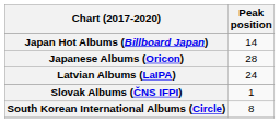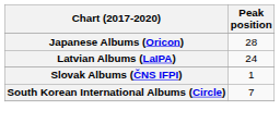 <table class="wikitable sortable plainrowheaders" style="text-align:center">
 <tr>
 <th scope="col">Chart (2017-2020)</th>
 <th scope="col">Peak<br> position</th>
 </tr>
 <tr>
 </tr>
 <tr>
 </tr>
 <tr>
 </tr>
 <tr>
 </tr>
 <tr>
 </tr>
 <tr>
 </tr>
 <tr>
 </tr>
 <tr>
 </tr>
 <tr>
 </tr>
 <tr>
 </tr>
 <tr>
 </tr>
 <tr>
 </tr>
 <tr>
 </tr>
 <tr>
 </tr>
 <tr>
 </tr>
 <tr>
-<th scope="row">Japan Hot Albums (<em><a href='#'>Billboard Japan</a></em>)</th>
-<td>14</td>
-</tr>
-<tr>
 <th scope="row">Japanese Albums (<a href='#'>Oricon</a>)</th>
 <td>28</td>
 </tr>
 <tr>
 <th scope="row">Latvian Albums (<a href='#'>LaIPA</a>)</th>
 <td>24</td>
 </tr>
 <tr>
 </tr>
 <tr>
 </tr>
 <tr>
 </tr>
 <tr>
 </tr>
 <tr>
 </tr>
 <tr>
 <th scope="row">Slovak Albums (<a href='#'>ČNS IFPI</a>)</th>
 <td>1</td>
 </tr>
 <tr>
 <th scope="row">South Korean International Albums (<a href='#'>Circle</a>)</th>
-<td>8</td>
+<td>7</td>
 </tr>
 <tr>
 </tr>
 <tr>
 </tr>
 <tr>
 </tr>
 <tr>
 </tr>
 <tr>
 </tr>
 <tr>
 </tr>
 <tr>
 </tr>
 </table>
